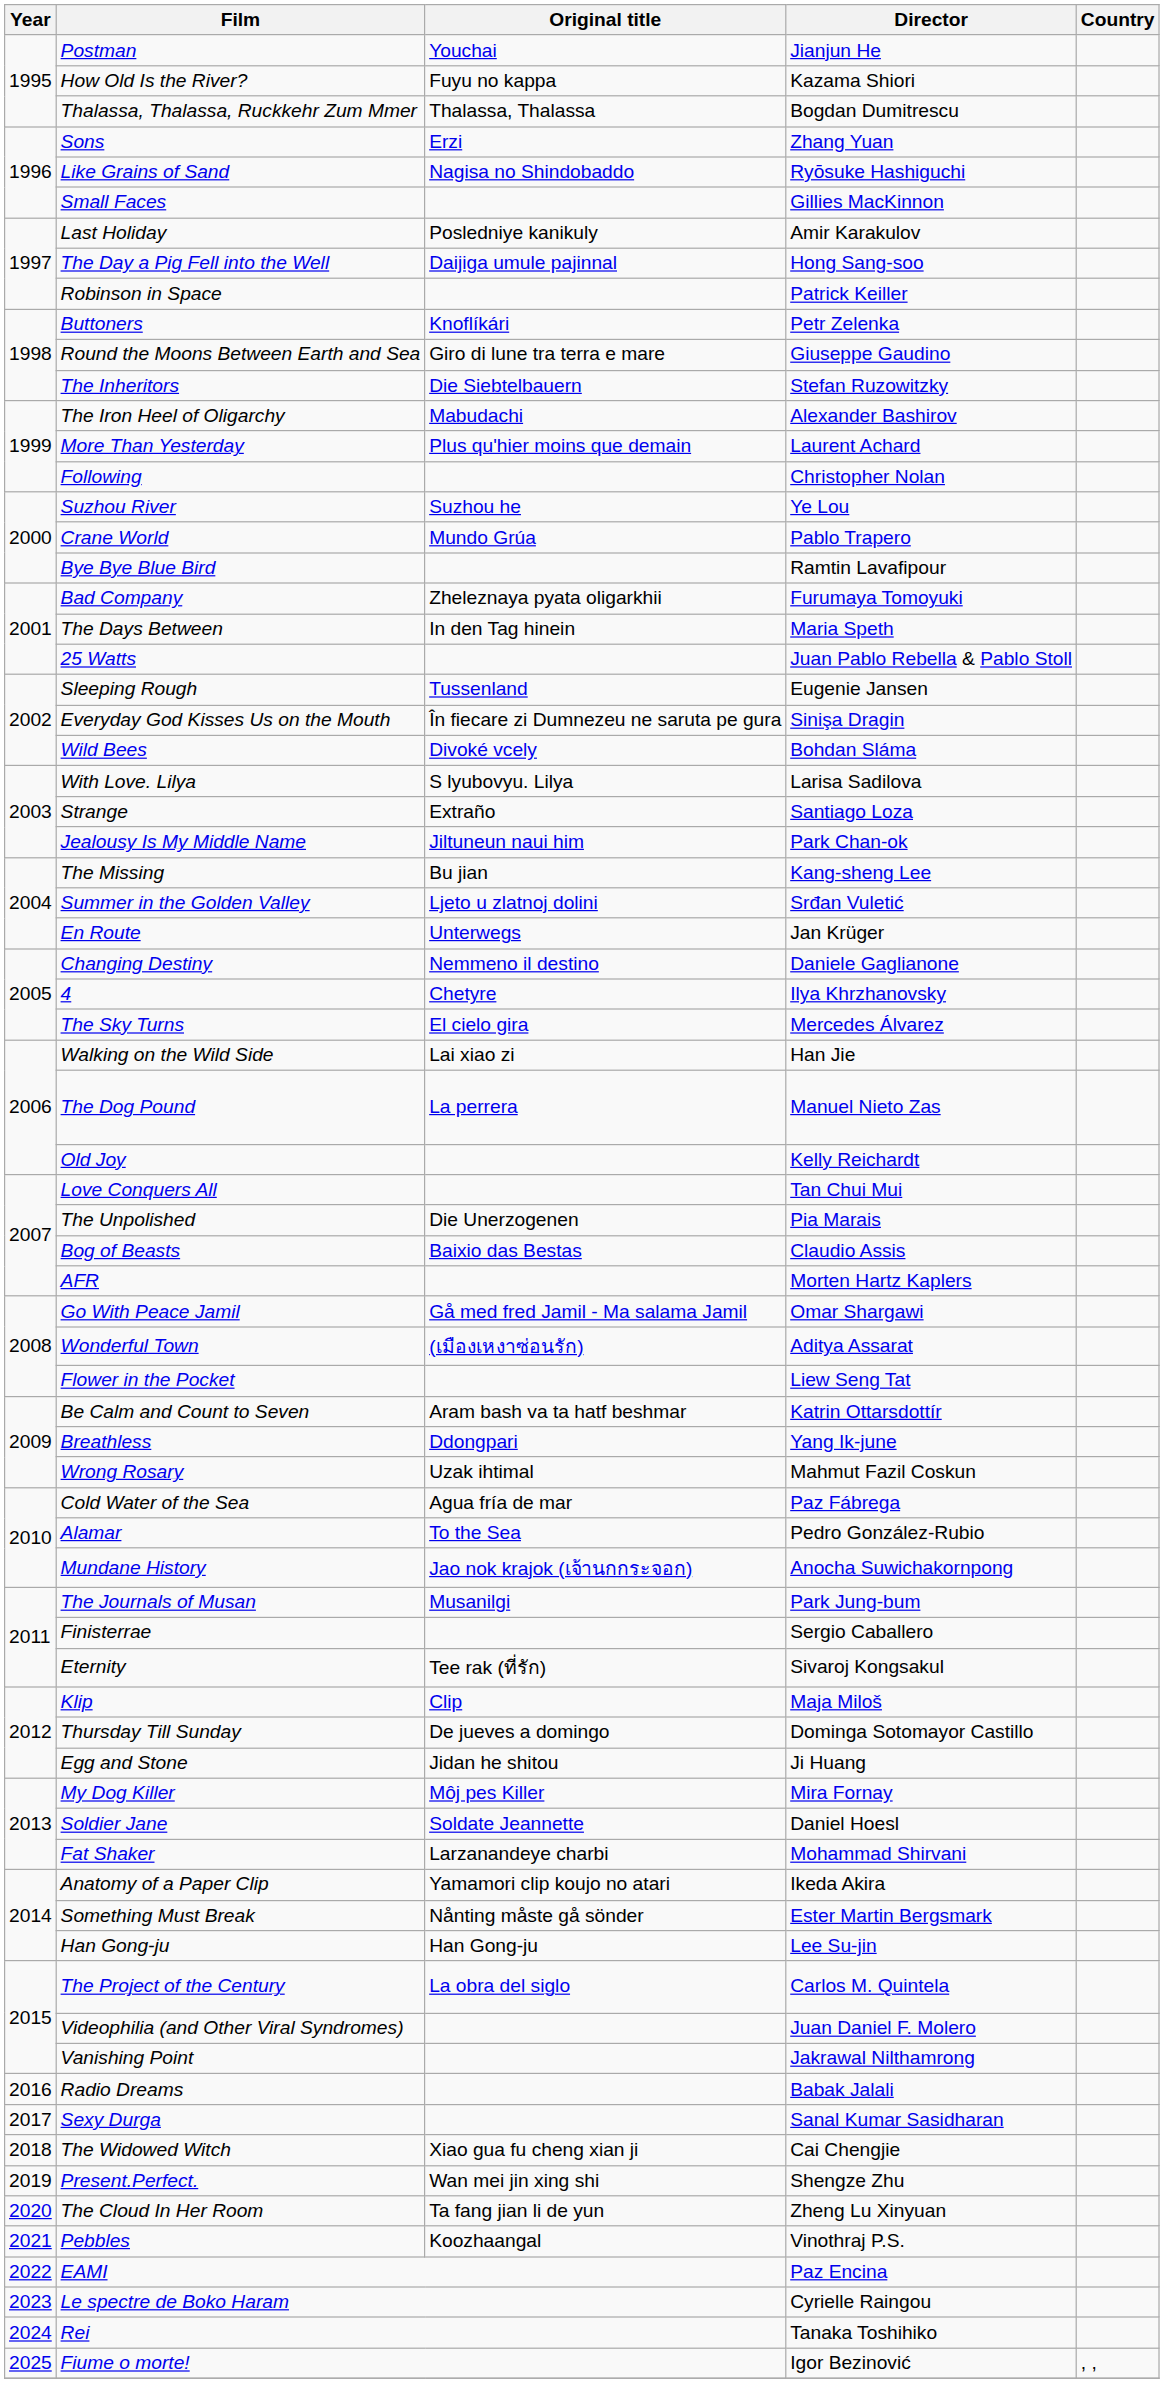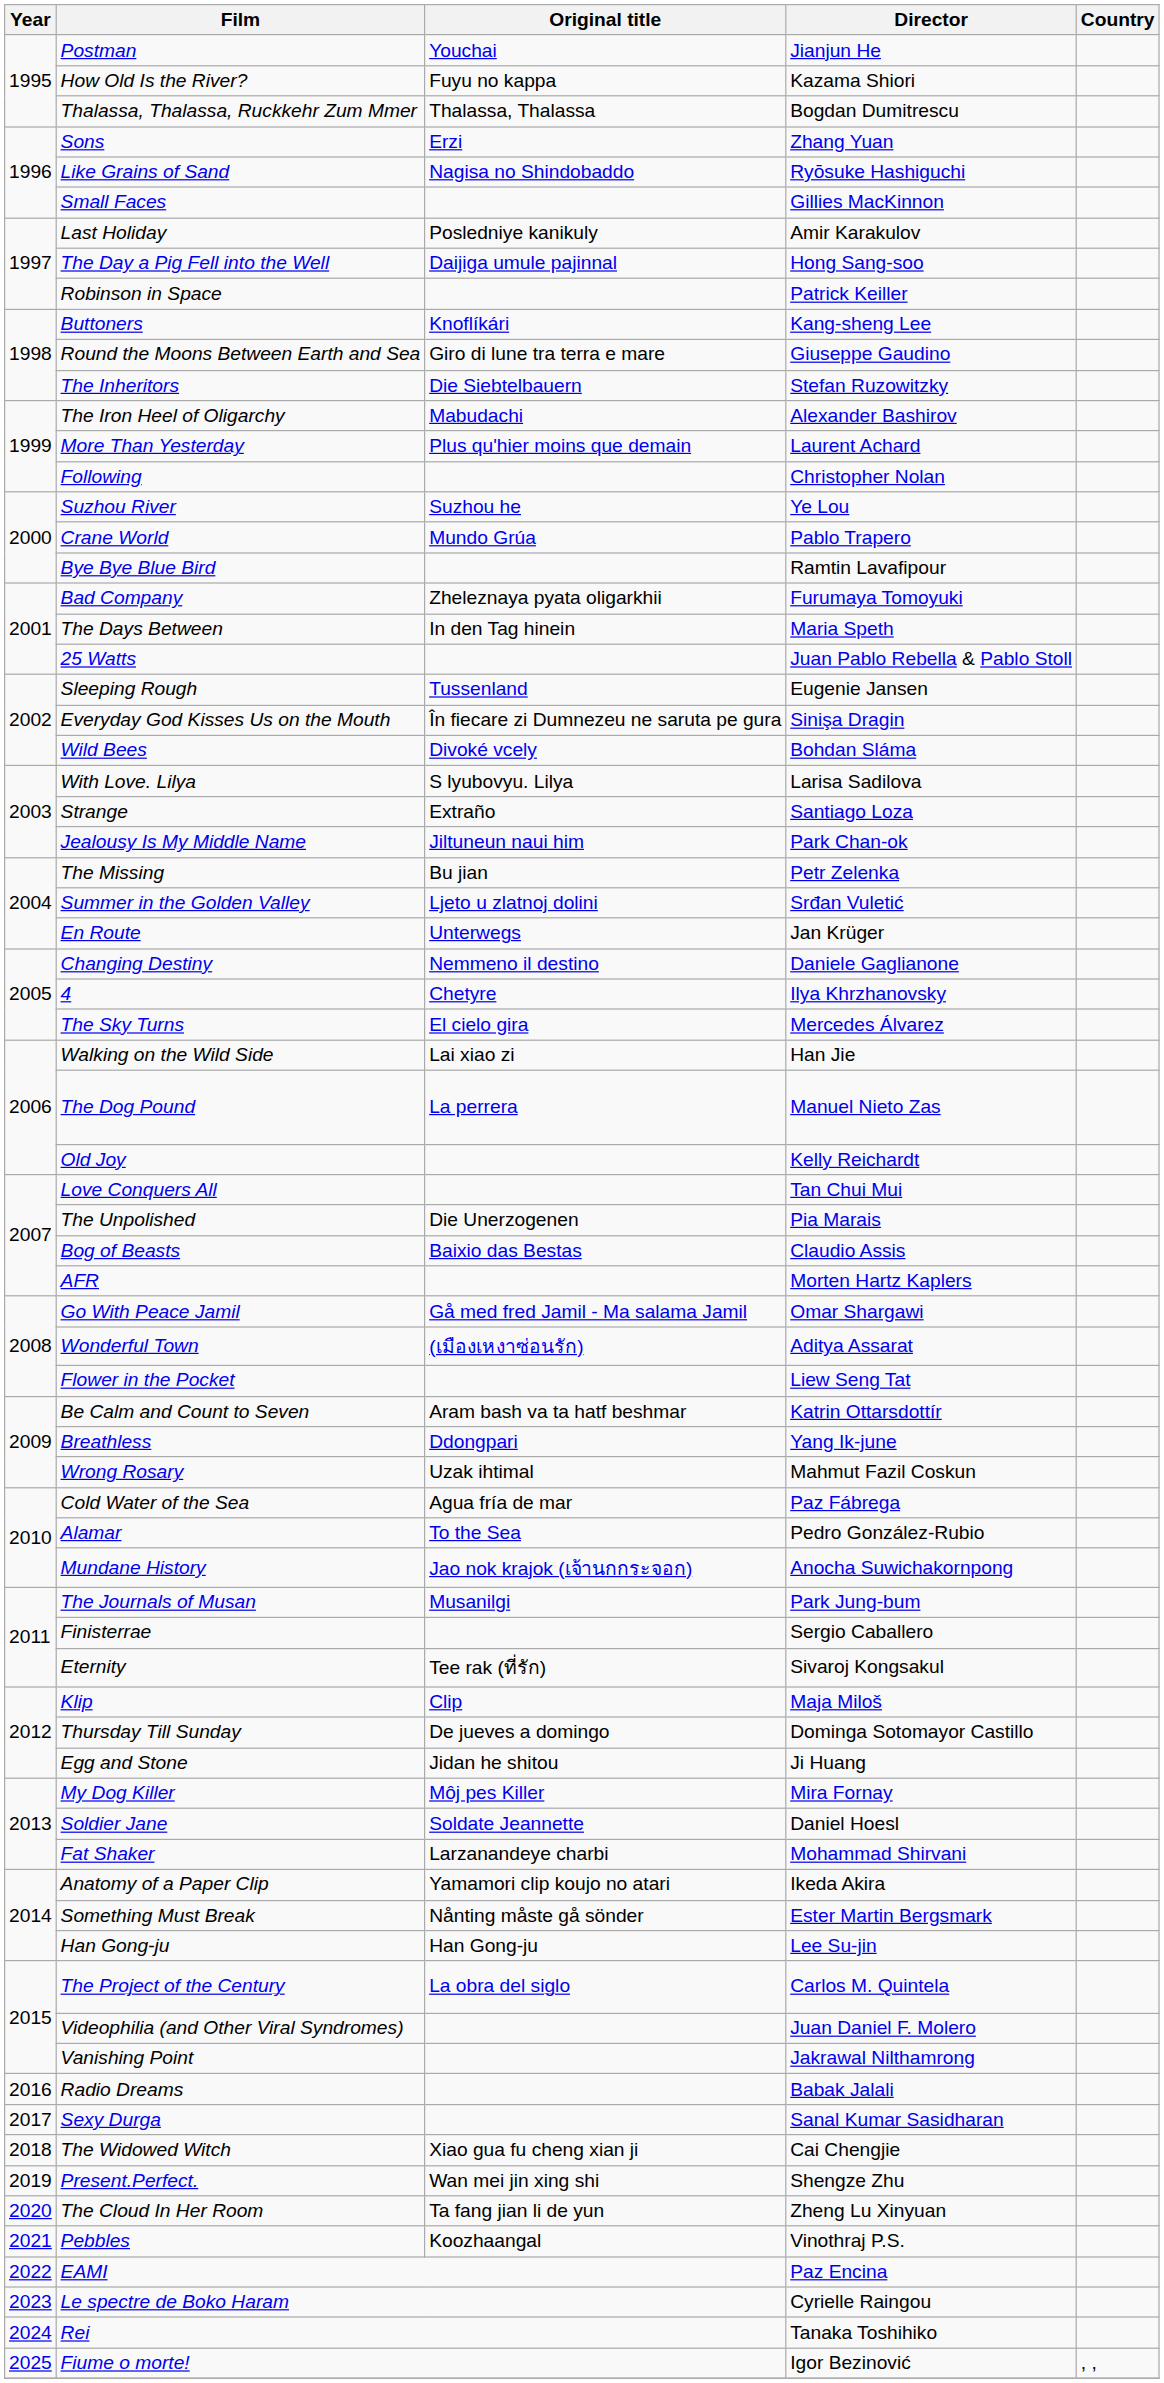 <table class="wikitable sortable">
 <tr>
 <th>Year</th>
 <th>Film</th>
 <th>Original title</th>
 <th>Director</th>
 <th>Country</th>
 </tr>
 <tr>
 <td rowspan="3">1995</td>
 <td><em><a href='#'>Postman</a></em></td>
 <td><a href='#'>Youchai</a></td>
 <td><a href='#'>Jianjun He</a></td>
 <td></td>
 </tr>
 <tr>
 <td><em>How Old Is the River?</em></td>
 <td>Fuyu no kappa</td>
 <td>Kazama Shiori</td>
 <td></td>
 </tr>
 <tr>
 <td><em>Thalassa, Thalassa, Ruckkehr Zum Mmer</em></td>
 <td>Thalassa, Thalassa</td>
 <td>Bogdan Dumitrescu</td>
 <td><br></td>
 </tr>
 <tr>
 <td rowspan="3">1996</td>
 <td><em><a href='#'>Sons</a></em></td>
 <td><a href='#'>Erzi</a></td>
 <td><a href='#'>Zhang Yuan</a></td>
 <td></td>
 </tr>
 <tr>
 <td><em><a href='#'>Like Grains of Sand</a></em></td>
 <td><a href='#'>Nagisa no Shindobaddo</a></td>
 <td><a href='#'>Ryōsuke Hashiguchi</a></td>
 <td></td>
 </tr>
 <tr>
 <td><em><a href='#'>Small Faces</a></em></td>
 <td></td>
 <td><a href='#'>Gillies MacKinnon</a></td>
 <td></td>
 </tr>
 <tr>
 <td rowspan="3">1997</td>
 <td><em>Last Holiday</em></td>
 <td>Posledniye kanikuly</td>
 <td>Amir Karakulov</td>
 <td></td>
 </tr>
 <tr>
 <td><em><a href='#'>The Day a Pig Fell into the Well</a></em></td>
 <td><a href='#'>Daijiga umule pajinnal</a></td>
 <td><a href='#'>Hong Sang-soo</a></td>
 <td></td>
 </tr>
 <tr>
 <td><em>Robinson in Space</em></td>
 <td></td>
 <td><a href='#'>Patrick Keiller</a></td>
 <td></td>
 </tr>
 <tr>
 <td rowspan="3">1998</td>
 <td><em><a href='#'>Buttoners</a></em></td>
 <td><a href='#'>Knoflíkári</a></td>
-<td><a href='#'>Petr Zelenka</a></td>
+<td><a href='#'>Kang-sheng Lee</a></td>
 <td></td>
 </tr>
 <tr>
 <td><em>Round the Moons Between Earth and Sea</em></td>
 <td>Giro di lune tra terra e mare</td>
 <td><a href='#'>Giuseppe Gaudino</a></td>
 <td></td>
 </tr>
 <tr>
 <td><em><a href='#'>The Inheritors</a></em></td>
 <td><a href='#'>Die Siebtelbauern</a></td>
 <td><a href='#'>Stefan Ruzowitzky</a></td>
 <td></td>
 </tr>
 <tr>
 <td rowspan="3">1999</td>
 <td><em>The Iron Heel of Oligarchy</em></td>
 <td><a href='#'>Mabudachi</a></td>
 <td><a href='#'>Alexander Bashirov</a></td>
 <td></td>
 </tr>
 <tr>
 <td><em><a href='#'>More Than Yesterday</a></em></td>
 <td><a href='#'>Plus qu'hier moins que demain</a></td>
 <td><a href='#'>Laurent Achard</a></td>
 <td></td>
 </tr>
 <tr>
 <td><em><a href='#'>Following</a></em></td>
 <td></td>
 <td><a href='#'>Christopher Nolan</a></td>
 <td></td>
 </tr>
 <tr>
 <td rowspan="3">2000</td>
 <td><em><a href='#'>Suzhou River</a></em></td>
 <td><a href='#'>Suzhou he</a></td>
 <td><a href='#'>Ye Lou</a></td>
 <td></td>
 </tr>
 <tr>
 <td><em><a href='#'>Crane World</a></em></td>
 <td><a href='#'>Mundo Grúa</a></td>
 <td><a href='#'>Pablo Trapero</a></td>
 <td></td>
 </tr>
 <tr>
 <td><em><a href='#'>Bye Bye Blue Bird</a></em></td>
 <td></td>
 <td>Ramtin Lavafipour</td>
 <td></td>
 </tr>
 <tr>
 <td rowspan="3">2001</td>
 <td><em><a href='#'>Bad Company</a></em></td>
 <td>Zheleznaya pyata oligarkhii</td>
 <td><a href='#'>Furumaya Tomoyuki</a></td>
 <td></td>
 </tr>
 <tr>
 <td><em>The Days Between</em></td>
 <td>In den Tag hinein</td>
 <td><a href='#'>Maria Speth</a></td>
 <td></td>
 </tr>
 <tr>
 <td><em><a href='#'>25 Watts</a></em></td>
 <td></td>
 <td><a href='#'>Juan Pablo Rebella</a> & <a href='#'>Pablo Stoll</a></td>
 <td></td>
 </tr>
 <tr>
 <td rowspan="3">2002</td>
 <td><em>Sleeping Rough</em></td>
 <td><a href='#'>Tussenland</a></td>
 <td>Eugenie Jansen</td>
 <td></td>
 </tr>
 <tr>
 <td><em>Everyday God Kisses Us on the Mouth</em></td>
 <td>În fiecare zi Dumnezeu ne saruta pe gura</td>
 <td><a href='#'>Sinişa Dragin</a></td>
 <td></td>
 </tr>
 <tr>
 <td><em><a href='#'>Wild Bees</a></em></td>
 <td><a href='#'>Divoké vcely</a></td>
 <td><a href='#'>Bohdan Sláma</a></td>
 <td></td>
 </tr>
 <tr>
 <td rowspan="3">2003</td>
 <td><em>With Love. Lilya</em></td>
 <td>S lyubovyu. Lilya</td>
 <td>Larisa Sadilova</td>
 <td></td>
 </tr>
 <tr>
 <td><em>Strange</em></td>
 <td>Extraño</td>
 <td><a href='#'>Santiago Loza</a></td>
 <td></td>
 </tr>
 <tr>
 <td><em><a href='#'>Jealousy Is My Middle Name</a></em></td>
 <td><a href='#'>Jiltuneun naui him</a></td>
 <td><a href='#'>Park Chan-ok</a></td>
 <td></td>
 </tr>
 <tr>
 <td rowspan="3">2004</td>
 <td><em>The Missing</em></td>
 <td>Bu jian</td>
-<td><a href='#'>Kang-sheng Lee</a></td>
+<td><a href='#'>Petr Zelenka</a></td>
 <td></td>
 </tr>
 <tr>
 <td><em><a href='#'>Summer in the Golden Valley</a></em></td>
 <td><a href='#'>Ljeto u zlatnoj dolini</a></td>
 <td><a href='#'>Srđan Vuletić</a></td>
 <td></td>
 </tr>
 <tr>
 <td><em><a href='#'>En Route</a></em></td>
 <td><a href='#'>Unterwegs</a></td>
 <td>Jan Krüger</td>
 <td></td>
 </tr>
 <tr>
 <td rowspan="3">2005</td>
 <td><em><a href='#'>Changing Destiny</a></em></td>
 <td><a href='#'>Nemmeno il destino</a></td>
 <td><a href='#'>Daniele Gaglianone</a></td>
 <td></td>
 </tr>
 <tr>
 <td><em><a href='#'>4</a></em></td>
 <td><a href='#'>Chetyre</a></td>
 <td><a href='#'>Ilya Khrzhanovsky</a></td>
 <td></td>
 </tr>
 <tr>
 <td><em><a href='#'>The Sky Turns</a></em></td>
 <td><a href='#'>El cielo gira</a></td>
 <td><a href='#'>Mercedes Álvarez</a></td>
 <td></td>
 </tr>
 <tr>
 <td rowspan="3">2006</td>
 <td><em>Walking on the Wild Side</em></td>
 <td>Lai xiao zi</td>
 <td>Han Jie</td>
 <td></td>
 </tr>
 <tr>
 <td><em><a href='#'>The Dog Pound</a></em></td>
 <td><a href='#'>La perrera</a></td>
 <td><a href='#'>Manuel Nieto Zas</a></td>
 <td><br><br><br></td>
 </tr>
 <tr>
 <td><em><a href='#'>Old Joy</a></em></td>
 <td></td>
 <td><a href='#'>Kelly Reichardt</a></td>
 <td></td>
 </tr>
 <tr>
 <td rowspan="4">2007</td>
 <td><em><a href='#'>Love Conquers All</a></em></td>
 <td></td>
 <td><a href='#'>Tan Chui Mui</a></td>
 <td></td>
 </tr>
 <tr>
 <td><em>The Unpolished</em></td>
 <td>Die Unerzogenen</td>
 <td><a href='#'>Pia Marais</a></td>
 <td></td>
 </tr>
 <tr>
 <td><em><a href='#'>Bog of Beasts</a></em></td>
 <td><a href='#'>Baixio das Bestas</a></td>
 <td><a href='#'>Claudio Assis</a></td>
 <td></td>
 </tr>
 <tr>
 <td><em><a href='#'>AFR</a></em></td>
 <td></td>
 <td><a href='#'>Morten Hartz Kaplers</a></td>
 <td></td>
 </tr>
 <tr>
 <td rowspan="3">2008</td>
 <td><em><a href='#'>Go With Peace Jamil</a></em></td>
 <td><a href='#'>Gå med fred Jamil - Ma salama Jamil</a></td>
 <td><a href='#'>Omar Shargawi</a></td>
 <td></td>
 </tr>
 <tr>
 <td><em><a href='#'>Wonderful Town</a></em></td>
 <td><a href='#'>(เมืองเหงาซ่อนรัก)</a></td>
 <td><a href='#'>Aditya Assarat</a></td>
 <td></td>
 </tr>
 <tr>
 <td><em><a href='#'>Flower in the Pocket</a></em></td>
 <td></td>
 <td><a href='#'>Liew Seng Tat</a></td>
 <td></td>
 </tr>
 <tr>
 <td rowspan="3">2009</td>
 <td><em>Be Calm and Count to Seven</em></td>
 <td>Aram bash va ta hatf beshmar</td>
 <td><a href='#'>Katrin Ottarsdottír</a></td>
 <td></td>
 </tr>
 <tr>
 <td><em><a href='#'>Breathless</a></em></td>
 <td><a href='#'>Ddongpari</a></td>
 <td><a href='#'>Yang Ik-june</a></td>
 <td></td>
 </tr>
 <tr>
 <td><em><a href='#'>Wrong Rosary</a></em></td>
 <td>Uzak ihtimal</td>
 <td>Mahmut Fazil Coskun</td>
 <td></td>
 </tr>
 <tr>
 <td rowspan="3">2010</td>
 <td><em>Cold Water of the Sea</em></td>
 <td>Agua fría de mar</td>
 <td><a href='#'>Paz Fábrega</a></td>
 <td></td>
 </tr>
 <tr>
 <td><em><a href='#'>Alamar</a></em></td>
 <td><a href='#'>To the Sea</a></td>
 <td>Pedro González-Rubio</td>
 <td></td>
 </tr>
 <tr>
 <td><em><a href='#'>Mundane History</a></em></td>
 <td><a href='#'>Jao nok krajok (เจ้านกกระจอก)</a></td>
 <td><a href='#'>Anocha Suwichakornpong</a></td>
 <td></td>
 </tr>
 <tr>
 <td rowspan="3">2011</td>
 <td><em><a href='#'>The Journals of Musan</a></em></td>
 <td><a href='#'>Musanilgi</a></td>
 <td><a href='#'>Park Jung-bum</a></td>
 <td></td>
 </tr>
 <tr>
 <td><em>Finisterrae</em></td>
 <td></td>
 <td>Sergio Caballero</td>
 <td></td>
 </tr>
 <tr>
 <td><em>Eternity</em></td>
 <td>Tee rak (ที่รัก)</td>
 <td>Sivaroj Kongsakul</td>
 <td></td>
 </tr>
 <tr>
 <td rowspan="3">2012</td>
 <td><em><a href='#'>Klip</a></em></td>
 <td><a href='#'>Clip</a></td>
 <td><a href='#'>Maja Miloš</a></td>
 <td></td>
 </tr>
 <tr>
 <td><em>Thursday Till Sunday</em></td>
 <td>De jueves a domingo</td>
 <td>Dominga Sotomayor Castillo</td>
 <td><br></td>
 </tr>
 <tr>
 <td><em>Egg and Stone</em></td>
 <td>Jidan he shitou</td>
 <td>Ji Huang</td>
 <td></td>
 </tr>
 <tr>
 <td rowspan="3">2013</td>
 <td><em><a href='#'>My Dog Killer</a></em></td>
 <td><a href='#'>Môj pes Killer</a></td>
 <td><a href='#'>Mira Fornay</a></td>
 <td><br></td>
 </tr>
 <tr>
 <td><em><a href='#'>Soldier Jane</a></em></td>
 <td><a href='#'>Soldate Jeannette</a></td>
 <td>Daniel Hoesl</td>
 <td></td>
 </tr>
 <tr>
 <td><em><a href='#'>Fat Shaker</a></em></td>
 <td>Larzanandeye charbi</td>
 <td><a href='#'>Mohammad Shirvani</a></td>
 <td></td>
 </tr>
 <tr>
 <td rowspan="3">2014</td>
 <td><em>Anatomy of a Paper Clip</em></td>
 <td>Yamamori clip koujo no atari</td>
 <td>Ikeda Akira</td>
 <td></td>
 </tr>
 <tr>
 <td><em>Something Must Break</em></td>
 <td>Nånting måste gå sönder</td>
 <td><a href='#'>Ester Martin Bergsmark</a></td>
 <td></td>
 </tr>
 <tr>
 <td><em>Han Gong-ju</em></td>
 <td>Han Gong-ju</td>
 <td><a href='#'>Lee Su-jin</a></td>
 <td></td>
 </tr>
 <tr>
 <td rowspan="3">2015</td>
 <td><em><a href='#'>The Project of the Century</a></em></td>
 <td><a href='#'>La obra del siglo</a></td>
 <td><a href='#'>Carlos M. Quintela</a></td>
 <td><br><br></td>
 </tr>
 <tr>
 <td><em>Videophilia (and Other Viral Syndromes)</em></td>
 <td></td>
 <td><a href='#'>Juan Daniel F. Molero</a></td>
 <td></td>
 </tr>
 <tr>
 <td><em>Vanishing Point</em></td>
 <td></td>
 <td><a href='#'>Jakrawal Nilthamrong</a></td>
 <td><br></td>
 </tr>
 <tr>
 <td>2016</td>
 <td><em>Radio Dreams</em></td>
 <td></td>
 <td><a href='#'>Babak Jalali</a></td>
 <td><br></td>
 </tr>
 <tr>
 <td>2017</td>
 <td><em><a href='#'>Sexy Durga</a></em></td>
 <td></td>
 <td><a href='#'>Sanal Kumar Sasidharan</a></td>
 <td></td>
 </tr>
 <tr>
 <td>2018</td>
 <td><em>The Widowed Witch</em></td>
 <td>Xiao gua fu cheng xian ji</td>
 <td>Cai Chengjie</td>
 <td></td>
 </tr>
 <tr>
 <td>2019</td>
 <td><em><a href='#'>Present.Perfect.</a></em></td>
 <td>Wan mei jin xing shi</td>
 <td>Shengze Zhu</td>
 <td><br></td>
 </tr>
 <tr>
 <td><a href='#'>2020</a></td>
 <td><em>The Cloud In Her Room</em></td>
 <td>Ta fang jian li de yun</td>
 <td>Zheng Lu Xinyuan</td>
 <td><br></td>
 </tr>
 <tr>
 <td><a href='#'>2021</a></td>
 <td><em><a href='#'>Pebbles</a></em></td>
 <td>Koozhaangal</td>
 <td>Vinothraj P.S.</td>
 <td></td>
 </tr>
 <tr>
 <td><a href='#'>2022</a></td>
 <td colspan=2><em><a href='#'>EAMI</a></em></td>
 <td><a href='#'>Paz Encina</a></td>
 <td></td>
 </tr>
 <tr>
 <td><a href='#'>2023</a></td>
 <td colspan=2><em><a href='#'>Le spectre de Boko Haram</a></em></td>
 <td>Cyrielle Raingou</td>
 <td></td>
 </tr>
 <tr>
 <td><a href='#'>2024</a></td>
 <td colspan=2><a href='#'><em>Rei</em></a></td>
 <td>Tanaka Toshihiko</td>
 <td></td>
 </tr>
 <tr>
 <td><a href='#'>2025</a></td>
 <td colspan=2><em><a href='#'>Fiume o morte!</a></em></td>
 <td>Igor Bezinović</td>
 <td>, , </td>
 </tr>
 <tr>
 </tr>
 </table>
